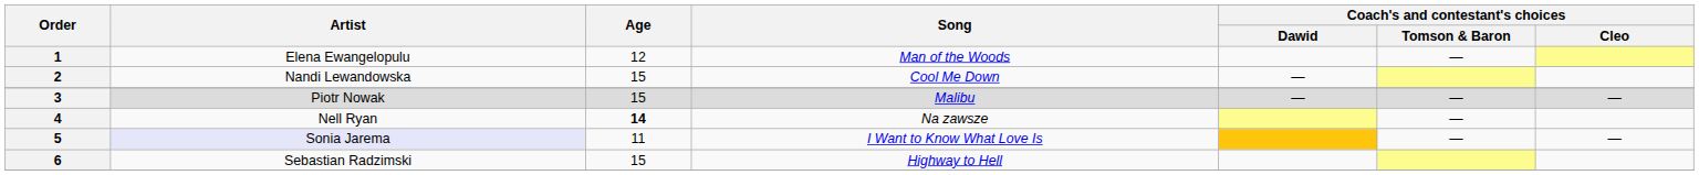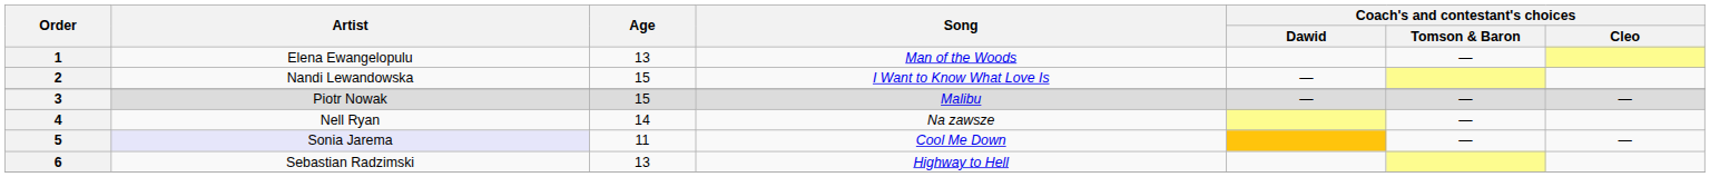 <table class="wikitable" style="text-align:center; line-height:17px; width:100%;">
 <tr>
 <th scope="col" rowspan="2" style="width:04%;">Order</th>
 <th scope="col" rowspan="2" style="width:18%;">Artist</th>
 <th scope="col" rowspan="2" style="width:04%;">Age</th>
 <th scope="col" rowspan="2" style="width:20%;">Song</th>
 <th colspan="3">Coach's and contestant's choices</th>
 </tr>
 <tr>
 <th style="width:06%;">Dawid</th>
 <th style="width:06%;">Tomson & Baron</th>
 <th style="width:06%;">Cleo</th>
 </tr>
 <tr>
 <th>1</th>
 <td>Elena Ewangelopulu</td>
-<td>12</td>
+<td>13</td>
 <td><em><a href='#'>Man of the Woods</a></em></td>
 <td><strong></strong></td>
 <td>—</td>
 <td style="background:#fdfc8f;"><strong></strong></td>
 </tr>
 <tr>
 <th>2</th>
 <td>Nandi Lewandowska</td>
 <td>15</td>
-<td><em><a href='#'>Cool Me Down</a></em></td>
+<td><em><a href='#'>I Want to Know What Love Is</a></em></td>
 <td>—</td>
 <td style="background:#fdfc8f;"><strong></strong></td>
 <td><strong></strong></td>
 </tr>
 <tr>
 </tr>
 <tr style="background:#DCDCDC;">
 <th>3</th>
 <td>Piotr Nowak</td>
 <td>15</td>
 <td><em><a href='#'>Malibu</a></em></td>
 <td>—</td>
 <td>—</td>
 <td>—</td>
 </tr>
 <tr>
 <th>4</th>
 <td>Nell Ryan</td>
-<td><strong>14</strong></td>
+<td>14</td>
 <td><em>Na zawsze</em></td>
 <td style="background:#fdfc8f;"><strong></strong></td>
 <td>—</td>
 <td><strong></strong></td>
 </tr>
 <tr>
 <th>5</th>
 <td style="background: lavender;">Sonia Jarema</td>
 <td>11</td>
-<td><em><a href='#'>I Want to Know What Love Is</a></em></td>
+<td><em><a href='#'>Cool Me Down</a></em></td>
 <td style="background:#FFC40C;"><strong></strong></td>
 <td>—</td>
 <td>—</td>
 </tr>
 <tr>
 <th>6</th>
 <td>Sebastian Radzimski</td>
-<td>15</td>
+<td>13</td>
 <td><em><a href='#'>Highway to Hell</a></em></td>
 <td><strong></strong></td>
 <td style="background:#fdfc8f;"><strong></strong></td>
 <td><strong></strong></td>
 </tr>
 <tr>
 </tr>
 </table>
